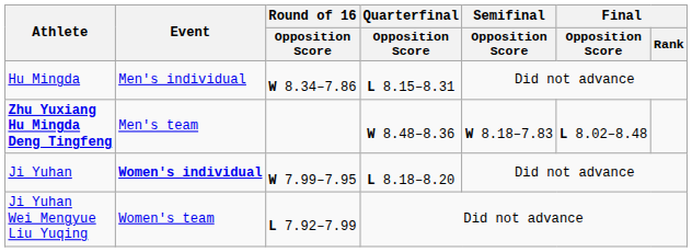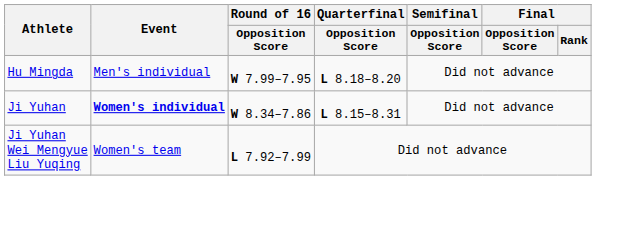 <table class=wikitable style=font-size:90%;text-align:center>
 <tr>
 <th rowspan=2>Athlete</th>
 <th rowspan=2>Event</th>
 <th>Round of 16</th>
 <th>Quarterfinal</th>
 <th>Semifinal</th>
 <th colspan=2>Final</th>
 </tr>
 <tr style=font-size:95%>
 <th>Opposition<br>Score</th>
 <th>Opposition<br>Score</th>
 <th>Opposition<br>Score</th>
 <th>Opposition<br>Score</th>
 <th>Rank</th>
 </tr>
 <tr>
 <td align=left><a href='#'>Hu Mingda</a></td>
 <td align=left><a href='#'>Men's individual</a></td>
-<td><br><strong>W</strong> 8.34–7.86</td>
-<td><br><strong>L</strong> 8.15–8.31</td>
+<td><br><strong>W</strong> 7.99–7.95</td>
+<td><br><strong>L</strong> 8.18–8.20</td>
 <td colspan=3>Did not advance</td>
-</tr>
-<tr>
-<td align=left><strong><a href='#'>Zhu Yuxiang</a><br><a href='#'>Hu Mingda</a><br><a href='#'>Deng Tingfeng</a></strong></td>
-<td align=left><a href='#'>Men's team</a></td>
-<td></td>
-<td><br><strong>W</strong> 8.48–8.36</td>
-<td><br><strong>W</strong> 8.18–7.83</td>
-<td><br><strong>L</strong> 8.02–8.48</td>
-<td></td>
 </tr>
 <tr>
 <td align=left><a href='#'>Ji Yuhan</a></td>
 <td align=left><strong><a href='#'>Women's individual</a></strong></td>
-<td><br><strong>W</strong> 7.99–7.95</td>
-<td><br><strong>L</strong> 8.18–8.20</td>
+<td><br><strong>W</strong> 8.34–7.86</td>
+<td><br><strong>L</strong> 8.15–8.31</td>
 <td colspan=3>Did not advance</td>
 </tr>
 <tr>
 <td align=left><a href='#'>Ji Yuhan</a><br><a href='#'>Wei Mengyue</a><br><a href='#'>Liu Yuqing</a></td>
 <td align=left><a href='#'>Women's team</a></td>
 <td><br><strong>L</strong> 7.92–7.99</td>
 <td colspan=4>Did not advance</td>
 </tr>
 </table>
